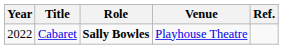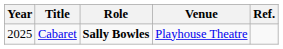 <table class="wikitable sortable">
 <tr>
 <th>Year</th>
 <th>Title</th>
 <th>Role</th>
 <th class="unsortable">Venue</th>
 <th>Ref.</th>
 </tr>
 <tr>
-<td>2022</td>
+<td>2025</td>
 <td><a href='#'>Cabaret</a></td>
 <td><strong>Sally Bowles</strong></td>
 <td><a href='#'>Playhouse Theatre</a></td>
 <td></td>
 </tr>
 </table>
